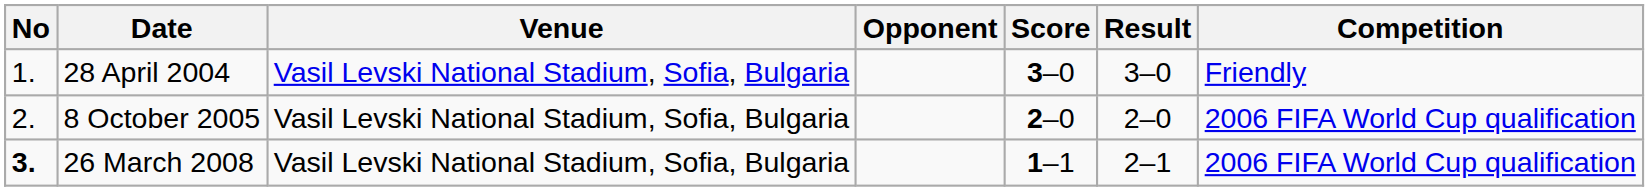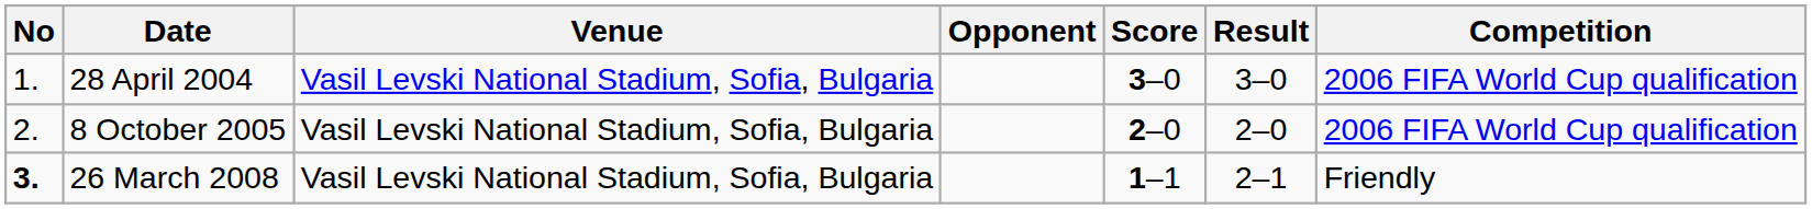 <table class="wikitable" style="font-size:85%;">
 <tr>
 <th>No</th>
 <th>Date</th>
 <th>Venue</th>
 <th>Opponent</th>
 <th>Score</th>
 <th>Result</th>
 <th>Competition</th>
 </tr>
 <tr>
 <td>1.</td>
 <td>28 April 2004</td>
 <td><a href='#'>Vasil Levski National Stadium</a>, <a href='#'>Sofia</a>, <a href='#'>Bulgaria</a></td>
 <td></td>
 <td align=center><strong>3</strong>–0</td>
 <td align=center>3–0</td>
-<td><a href='#'>Friendly</a></td>
+<td><a href='#'>2006 FIFA World Cup qualification</a></td>
 </tr>
 <tr>
 <td>2.</td>
 <td>8 October 2005</td>
 <td>Vasil Levski National Stadium, Sofia, Bulgaria</td>
 <td></td>
 <td align=center><strong>2</strong>–0</td>
 <td align=center>2–0</td>
 <td><a href='#'>2006 FIFA World Cup qualification</a></td>
 </tr>
 <tr>
 <td><strong>3.</strong></td>
 <td>26 March 2008</td>
 <td>Vasil Levski National Stadium, Sofia, Bulgaria</td>
 <td></td>
 <td align=center><strong>1</strong>–1</td>
 <td align=center>2–1</td>
-<td><a href='#'>2006 FIFA World Cup qualification</a></td>
+<td>Friendly</td>
 </tr>
 </table>
